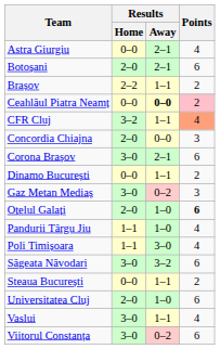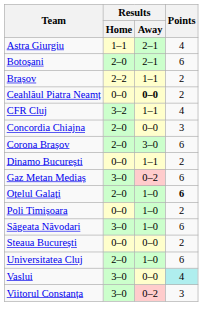 <table class="wikitable" style="text-align:center">
 <tr>
 <th rowspan=2>Team</th>
 <th colspan=2>Results</th>
 <th rowspan=2>Points</th>
 </tr>
 <tr>
 <th width=40>Home</th>
 <th width=40>Away</th>
 </tr>
 <tr>
 <td align=left><a href='#'>Astra Giurgiu</a></td>
-<td style="background:#FFFFCC;">0–0</td>
+<td style="background:#FFFFCC;">1–1</td>
 <td style="background:#CCFFCC;">2–1</td>
 <td>4</td>
 </tr>
 <tr>
 <td align=left><a href='#'>Botoșani</a></td>
 <td style="background:#CCFFCC;">2–0</td>
 <td style="background:#CCFFCC;">2–1</td>
 <td>6</td>
 </tr>
 <tr>
 <td align=left><a href='#'>Brașov</a></td>
 <td style="background:#FFFFCC;">2–2</td>
 <td style="background:#FFFFCC;">1–1</td>
 <td>2</td>
 </tr>
 <tr>
 <td align=left><a href='#'>Ceahlăul Piatra Neamț</a></td>
 <td style="background:#FFFFCC;">0–0</td>
 <td style="background:#FFFFCC;"><strong>0–0</strong></td>
-<td style="background: pink;">2</td>
+<td>2</td>
 </tr>
 <tr>
 <td align=left><a href='#'>CFR Cluj</a></td>
 <td style="background:#CCFFCC;">3–2</td>
 <td style="background:#FFFFCC;">1–1</td>
-<td style="background: lightsalmon;">4</td>
+<td>4</td>
 </tr>
 <tr>
 <td align=left><a href='#'>Concordia Chiajna</a></td>
 <td style="background:#CCFFCC;">2–0</td>
 <td style="background:#FFFFCC;">0–0</td>
 <td>3</td>
 </tr>
 <tr>
 <td align=left><a href='#'>Corona Brașov</a></td>
+<td style="background:#CCFFCC;">2–0</td>
 <td style="background:#CCFFCC;">3–0</td>
-<td style="background:#CCFFCC;">2–1</td>
 <td>6</td>
 </tr>
 <tr>
 <td align=left><a href='#'>Dinamo București</a></td>
 <td style="background:#FFFFCC;">0–0</td>
 <td style="background:#FFFFCC;">1–1</td>
 <td>2</td>
 </tr>
 <tr>
 <td align=left><a href='#'>Gaz Metan Mediaș</a></td>
 <td style="background:#CCFFCC;">3–0</td>
 <td style="background:#FFCCCC;">0–2</td>
-<td>3</td>
+<td>6</td>
 </tr>
 <tr>
 <td align=left><a href='#'>Oțelul Galați</a></td>
 <td style="background:#CCFFCC;">2–0</td>
 <td style="background:#CCFFCC;">1–0</td>
 <td><strong>6</strong></td>
 </tr>
 <tr>
-<td align=left><a href='#'>Pandurii Târgu Jiu</a></td>
-<td style="background:#FFFFCC;">1–1</td>
+<td align=left><a href='#'>Poli Timișoara</a></td>
+<td style="background:#FFFFCC;">0–0</td>
 <td style="background:#CCFFCC;">1–0</td>
-<td>4</td>
-</tr>
-<tr>
-<td align=left><a href='#'>Poli Timișoara</a></td>
-<td style="background:#FFFFCC;">1–1</td>
-<td style="background:#CCFFCC;">3–0</td>
-<td>4</td>
+<td>2</td>
 </tr>
 <tr>
 <td align=left><a href='#'>Săgeata Năvodari</a></td>
 <td style="background:#CCFFCC;">3–0</td>
-<td style="background:#CCFFCC;">3–2</td>
+<td style="background:#CCFFCC;">1–0</td>
 <td>6</td>
 </tr>
 <tr>
 <td align=left><a href='#'>Steaua București</a></td>
 <td style="background:#FFFFCC;">0–0</td>
-<td style="background:#FFFFCC;">1–1</td>
+<td style="background:#FFFFCC;">0–0</td>
 <td>2</td>
 </tr>
 <tr>
 <td align=left><a href='#'>Universitatea Cluj</a></td>
 <td style="background:#CCFFCC;">2–0</td>
 <td style="background:#CCFFCC;">1–0</td>
 <td>6</td>
 </tr>
 <tr>
 <td align=left><a href='#'>Vaslui</a></td>
 <td style="background:#CCFFCC;">3–0</td>
-<td style="background:#FFFFCC;">1–1</td>
-<td>4</td>
+<td style="background:#FFFFCC;">0–0</td>
+<td style="background: paleturquoise;">4</td>
 </tr>
 <tr>
 <td align=left><a href='#'>Viitorul Constanța</a></td>
 <td style="background:#CCFFCC;">3–0</td>
 <td style="background:#FFCCCC;">0–2</td>
-<td>6</td>
+<td>3</td>
 </tr>
 </table>
